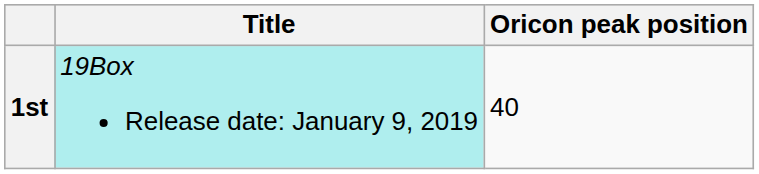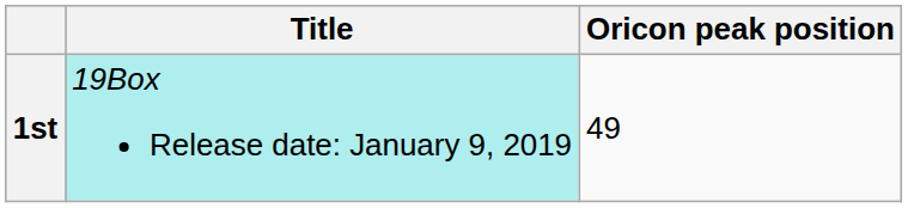 <table class="wikitable">
 <tr>
 <th></th>
 <th>Title</th>
 <th>Oricon peak position</th>
 </tr>
 <tr>
 <th>1st</th>
 <td style="background: paleturquoise;"><em>19Box</em><br><ul><li>Release date: January 9, 2019</li></ul></td>
-<td>40</td>
+<td>49</td>
 </tr>
 </table>
